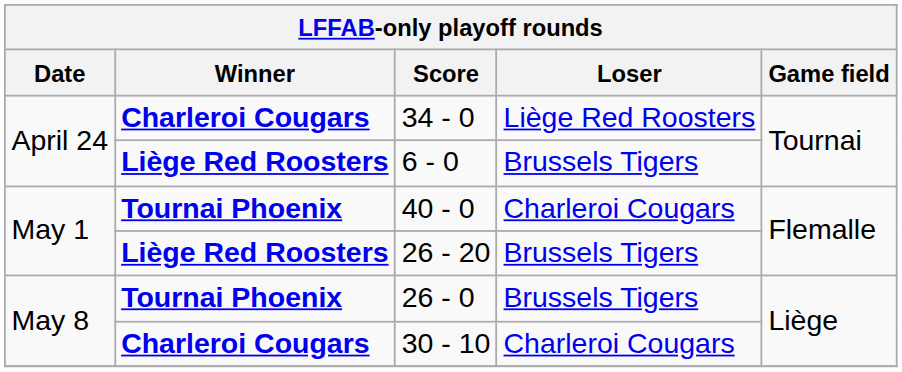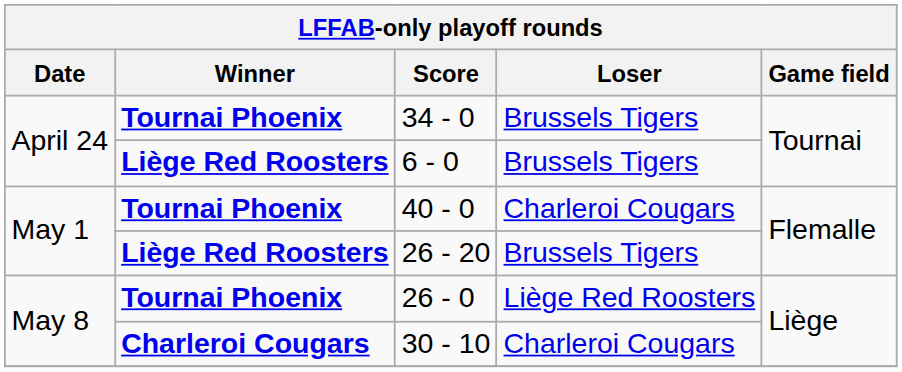 <table class="wikitable">
 <tr>
 <th colspan=6><small><a href='#'>LFFAB</a>-only playoff rounds</small></th>
 </tr>
 <tr>
 <th><small>Date</small></th>
 <th><small>Winner</small></th>
 <th><small>Score</small></th>
 <th><small>Loser</small></th>
 <th><small>Game field</small></th>
 </tr>
 <tr>
 <td rowspan=2>April 24</td>
-<td><strong><a href='#'>Charleroi Cougars</a></strong></td>
+<td><strong><a href='#'>Tournai Phoenix</a></strong></td>
 <td>34 - 0</td>
-<td><a href='#'>Liège Red Roosters</a></td>
+<td><a href='#'>Brussels Tigers</a></td>
 <td rowspan=2>Tournai</td>
 </tr>
 <tr>
 <td><strong><a href='#'>Liège Red Roosters</a></strong></td>
 <td>6 - 0</td>
 <td><a href='#'>Brussels Tigers</a></td>
 </tr>
 <tr>
 <td rowspan=2>May 1</td>
 <td><strong><a href='#'>Tournai Phoenix</a></strong></td>
 <td>40 - 0</td>
 <td><a href='#'>Charleroi Cougars</a></td>
 <td rowspan=2>Flemalle</td>
 </tr>
 <tr>
 <td><strong><a href='#'>Liège Red Roosters</a></strong></td>
 <td>26 - 20</td>
 <td><a href='#'>Brussels Tigers</a></td>
 </tr>
 <tr>
 <td rowspan=2>May 8</td>
 <td><strong><a href='#'>Tournai Phoenix</a></strong></td>
 <td>26 - 0</td>
-<td><a href='#'>Brussels Tigers</a></td>
+<td><a href='#'>Liège Red Roosters</a></td>
 <td rowspan=2>Liège</td>
 </tr>
 <tr>
 <td><strong><a href='#'>Charleroi Cougars</a></strong></td>
 <td>30 - 10</td>
 <td><a href='#'>Charleroi Cougars</a></td>
 </tr>
 <tr>
 </tr>
 </table>
